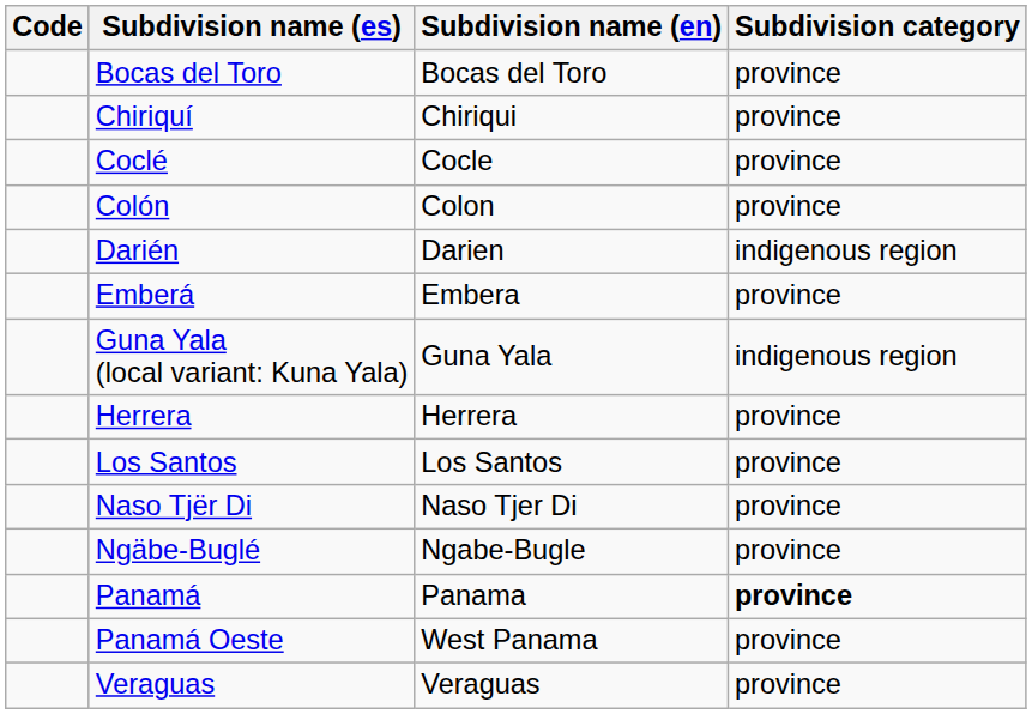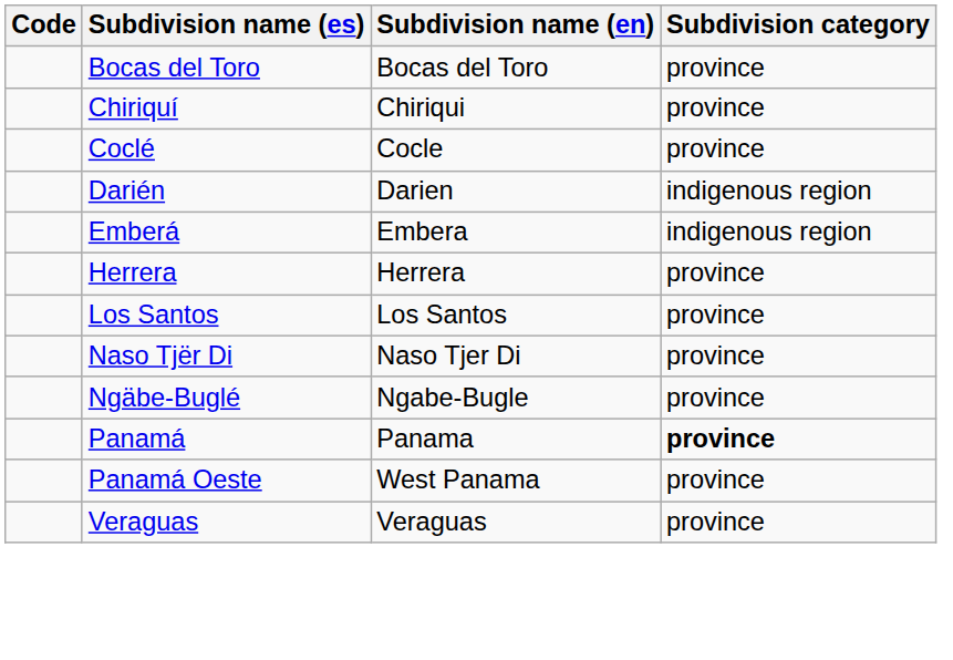 <table class="wikitable sortable">
 <tr>
 <th>Code</th>
 <th>Subdivision name (<a href='#'>es</a>)</th>
 <th>Subdivision name (<a href='#'>en</a>) </th>
 <th>Subdivision category</th>
 </tr>
 <tr>
 <td></td>
 <td><a href='#'>Bocas del Toro</a></td>
 <td>Bocas del Toro</td>
 <td>province</td>
 </tr>
 <tr>
 <td></td>
 <td><a href='#'>Chiriquí</a></td>
 <td>Chiriqui</td>
 <td>province</td>
 </tr>
 <tr>
 <td></td>
 <td><a href='#'>Coclé</a></td>
 <td>Cocle</td>
 <td>province</td>
 </tr>
 <tr>
 <td></td>
-<td><a href='#'>Colón</a></td>
-<td>Colon</td>
-<td>province</td>
-</tr>
-<tr>
-<td></td>
 <td><a href='#'>Darién</a></td>
 <td>Darien</td>
 <td>indigenous region</td>
 </tr>
 <tr>
 <td></td>
 <td><a href='#'>Emberá</a></td>
 <td>Embera</td>
-<td>province</td>
-</tr>
-<tr>
-<td></td>
-<td><a href='#'>Guna Yala</a><br>(local variant: Kuna Yala)</td>
-<td>Guna Yala</td>
 <td>indigenous region</td>
 </tr>
 <tr>
 <td></td>
 <td><a href='#'>Herrera</a></td>
 <td>Herrera</td>
 <td>province</td>
 </tr>
 <tr>
 <td></td>
 <td><a href='#'>Los Santos</a></td>
 <td>Los Santos</td>
 <td>province</td>
 </tr>
 <tr>
 <td></td>
 <td><a href='#'>Naso Tjër Di</a></td>
 <td>Naso Tjer Di</td>
 <td>province</td>
 </tr>
 <tr>
 <td></td>
 <td><a href='#'>Ngäbe-Buglé</a></td>
 <td>Ngabe-Bugle</td>
 <td>province</td>
 </tr>
 <tr>
 <td></td>
 <td><a href='#'>Panamá</a></td>
 <td>Panama</td>
 <td><strong>province</strong></td>
 </tr>
 <tr>
 <td></td>
 <td><a href='#'>Panamá Oeste</a></td>
 <td>West Panama</td>
 <td>province</td>
 </tr>
 <tr>
 <td></td>
 <td><a href='#'>Veraguas</a></td>
 <td>Veraguas</td>
 <td>province</td>
 </tr>
 </table>
